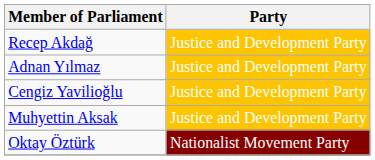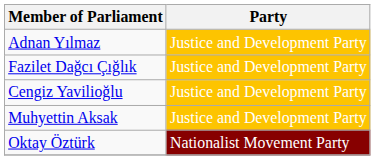 <table class="wikitable">
 <tr>
 <th>Member of Parliament</th>
 <th>Party</th>
 </tr>
 <tr>
-<td><a href='#'>Recep Akdağ</a></td>
+<td><a href='#'>Adnan Yılmaz</a></td>
 <td style="background:#FDC400; color:white">Justice and Development Party</td>
 </tr>
 <tr>
-<td><a href='#'>Adnan Yılmaz</a></td>
+<td><a href='#'>Fazilet Dağcı Çığlık</a></td>
 <td style="background:#FDC400; color:white">Justice and Development Party</td>
 </tr>
 <tr>
 <td><a href='#'>Cengiz Yavilioğlu</a></td>
 <td style="background:#FDC400; color:white">Justice and Development Party</td>
 </tr>
 <tr>
 <td><a href='#'>Muhyettin Aksak</a></td>
 <td style="background:#FDC400; color:white">Justice and Development Party</td>
 </tr>
 <tr>
 <td><a href='#'>Oktay Öztürk</a></td>
 <td style="background:#870000; color:white">Nationalist Movement Party</td>
 </tr>
 <tr>
 </tr>
 </table>
